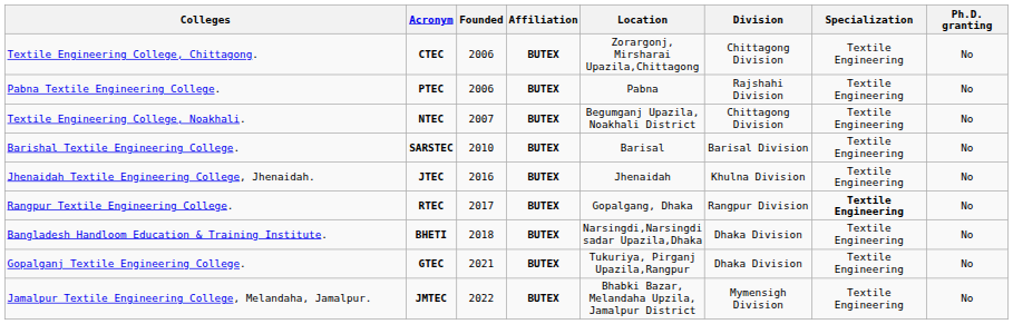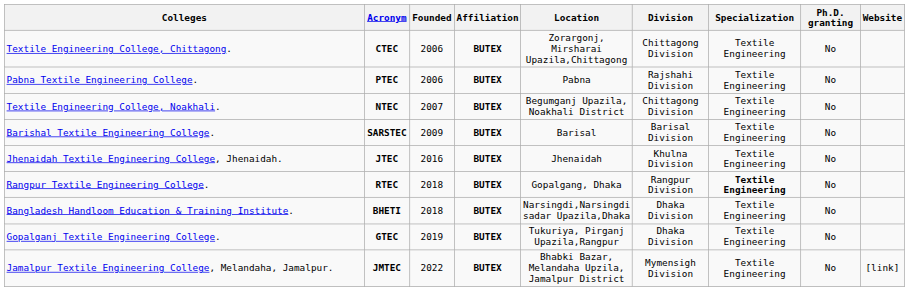 <table class="wikitable sortable mw-datatable static-row-numbers">
 <tr>
 <th Universityss="unsortable">Colleges</th>
 <th><a href='#'>Acronym</a></th>
 <th>Founded</th>
 <th>Affiliation</th>
 <th>Location</th>
 <th>Division</th>
 <th>Specialization</th>
 <th>Ph.D. granting</th>
+<th>Website</th>
 </tr>
 <tr>
 <td style="width:40%;"><a href='#'>Textile Engineering College, Chittagong</a>.</td>
 <td style="text-align:center; width:5%;"><strong>CTEC</strong></td>
 <td style="text-align:center; width:5%;">2006</td>
 <td style="text-align:center; width:5%;"><strong>BUTEX</strong></td>
 <td style="text-align:center; width:7%;">Zorargonj, Mirsharai Upazila,Chittagong</td>
 <td style="text-align:center;">Chittagong Division</td>
 <td style="text-align:center;">Textile Engineering</td>
 <td style="text-align:center;">No</td>
+<td style="text-align:center;"></td>
 </tr>
 <tr>
 <td style="width:40%;"><a href='#'>Pabna Textile Engineering College</a>.</td>
 <td style="text-align:center; width:5%;"><strong>PTEC</strong></td>
 <td style="text-align:center; width:5%;">2006</td>
 <td style="text-align:center; width:5%;"><strong>BUTEX</strong></td>
 <td style="text-align:center; width:7%;">Pabna</td>
 <td style="text-align:center;">Rajshahi Division</td>
 <td style="text-align:center;">Textile Engineering</td>
 <td style="text-align:center;">No</td>
+<td style="text-align:center;"></td>
 </tr>
 <tr>
 <td style="width:40%;"><a href='#'>Textile Engineering College, Noakhali</a>.</td>
 <td style="text-align:center; width:5%;"><strong>NTEC</strong></td>
 <td style="text-align:center; width:5%;">2007</td>
 <td style="text-align:center; width:5%;"><strong>BUTEX</strong></td>
 <td style="text-align:center; width:7%;">Begumganj Upazila, Noakhali District</td>
 <td style="text-align:center;">Chittagong Division</td>
 <td style="text-align:center;">Textile Engineering</td>
 <td style="text-align:center;">No</td>
+<td style="text-align:center;"></td>
 </tr>
 <tr>
 <td style="width:40%;"><a href='#'>Barishal Textile Engineering College</a>.</td>
 <td style="text-align:center; width:5%;"><strong>SARSTEC</strong></td>
-<td style="text-align:center; width:5%;">2010</td>
+<td style="text-align:center; width:5%;">2009</td>
 <td style="text-align:center; width:5%;"><strong>BUTEX</strong></td>
 <td style="text-align:center; width:7%;">Barisal</td>
 <td style="text-align:center;">Barisal Division</td>
 <td style="text-align:center;">Textile Engineering</td>
 <td style="text-align:center;">No</td>
+<td style="text-align:center;"></td>
 </tr>
 <tr>
 <td style="width:40%;"><a href='#'>Jhenaidah Textile Engineering College</a>, Jhenaidah.</td>
 <td style="text-align:center; width:5%;"><strong>JTEC</strong></td>
 <td style="text-align:center; width:5%;">2016</td>
 <td style="text-align:center; width:5%;"><strong>BUTEX</strong></td>
 <td style="text-align:center; width:7%;">Jhenaidah</td>
 <td style="text-align:center;">Khulna Division</td>
 <td style="text-align:center;">Textile Engineering</td>
 <td style="text-align:center;">No</td>
+<td style="text-align:center;"></td>
 </tr>
 <tr>
 <td style="width:40%;"><a href='#'>Rangpur Textile Engineering College</a>.</td>
 <td style="text-align:center; width:5%;"><strong>RTEC</strong></td>
-<td style="text-align:center; width:5%;">2017</td>
+<td style="text-align:center; width:5%;">2018</td>
 <td style="text-align:center; width:5%;"><strong>BUTEX</strong></td>
 <td style="text-align:center; width:7%;">Gopalgang, Dhaka</td>
 <td style="text-align:center;">Rangpur Division</td>
 <td style="text-align:center;"><strong>Textile Engineering</strong></td>
 <td style="text-align:center;">No</td>
+<td style="text-align:center;"></td>
 </tr>
 <tr>
 <td style="width:40%;"><a href='#'>Bangladesh Handloom Education & Training Institute</a>.</td>
 <td style="text-align:center; width:5%;"><strong>BHETI</strong></td>
 <td style="text-align:center; width:5%;">2018</td>
 <td style="text-align:center; width:5%;"><strong>BUTEX</strong></td>
 <td style="text-align:center; width:7%;">Narsingdi,Narsingdi sadar Upazila,Dhaka</td>
 <td style="text-align:center;">Dhaka  Division</td>
 <td style="text-align:center;">Textile Engineering</td>
 <td style="text-align:center;">No</td>
+<td style="text-align:center;"></td>
 </tr>
 <tr>
 <td style="width:40%;"><a href='#'>Gopalganj Textile Engineering College</a>.</td>
 <td style="text-align:center; width:5%;"><strong>GTEC</strong></td>
-<td style="text-align:center; width:5%;">2021</td>
+<td style="text-align:center; width:5%;">2019</td>
 <td style="text-align:center; width:5%;"><strong>BUTEX</strong></td>
 <td style="text-align:center; width:7%;">Tukuriya, Pirganj Upazila,Rangpur</td>
 <td style="text-align:center;">Dhaka Division</td>
 <td style="text-align:center;">Textile Engineering</td>
 <td style="text-align:center;">No</td>
+<td style="text-align:center;"></td>
 </tr>
 <tr>
 <td style="width:40%;"><a href='#'>Jamalpur Textile Engineering College</a>, Melandaha, Jamalpur.</td>
 <td style="text-align:center; width:5%;"><strong>JMTEC</strong></td>
 <td style="text-align:center; width:5%;">2022</td>
 <td style="text-align:center; width:5%;"><strong>BUTEX</strong></td>
 <td style="text-align:center; width:7%;">Bhabki Bazar, Melandaha Upzila, Jamalpur District</td>
 <td style="text-align:center;">Mymensigh Division</td>
 <td style="text-align:center;">Textile Engineering</td>
 <td style="text-align:center;">No</td>
+<td style="text-align:center;">[link]</td>
 </tr>
 </table>
